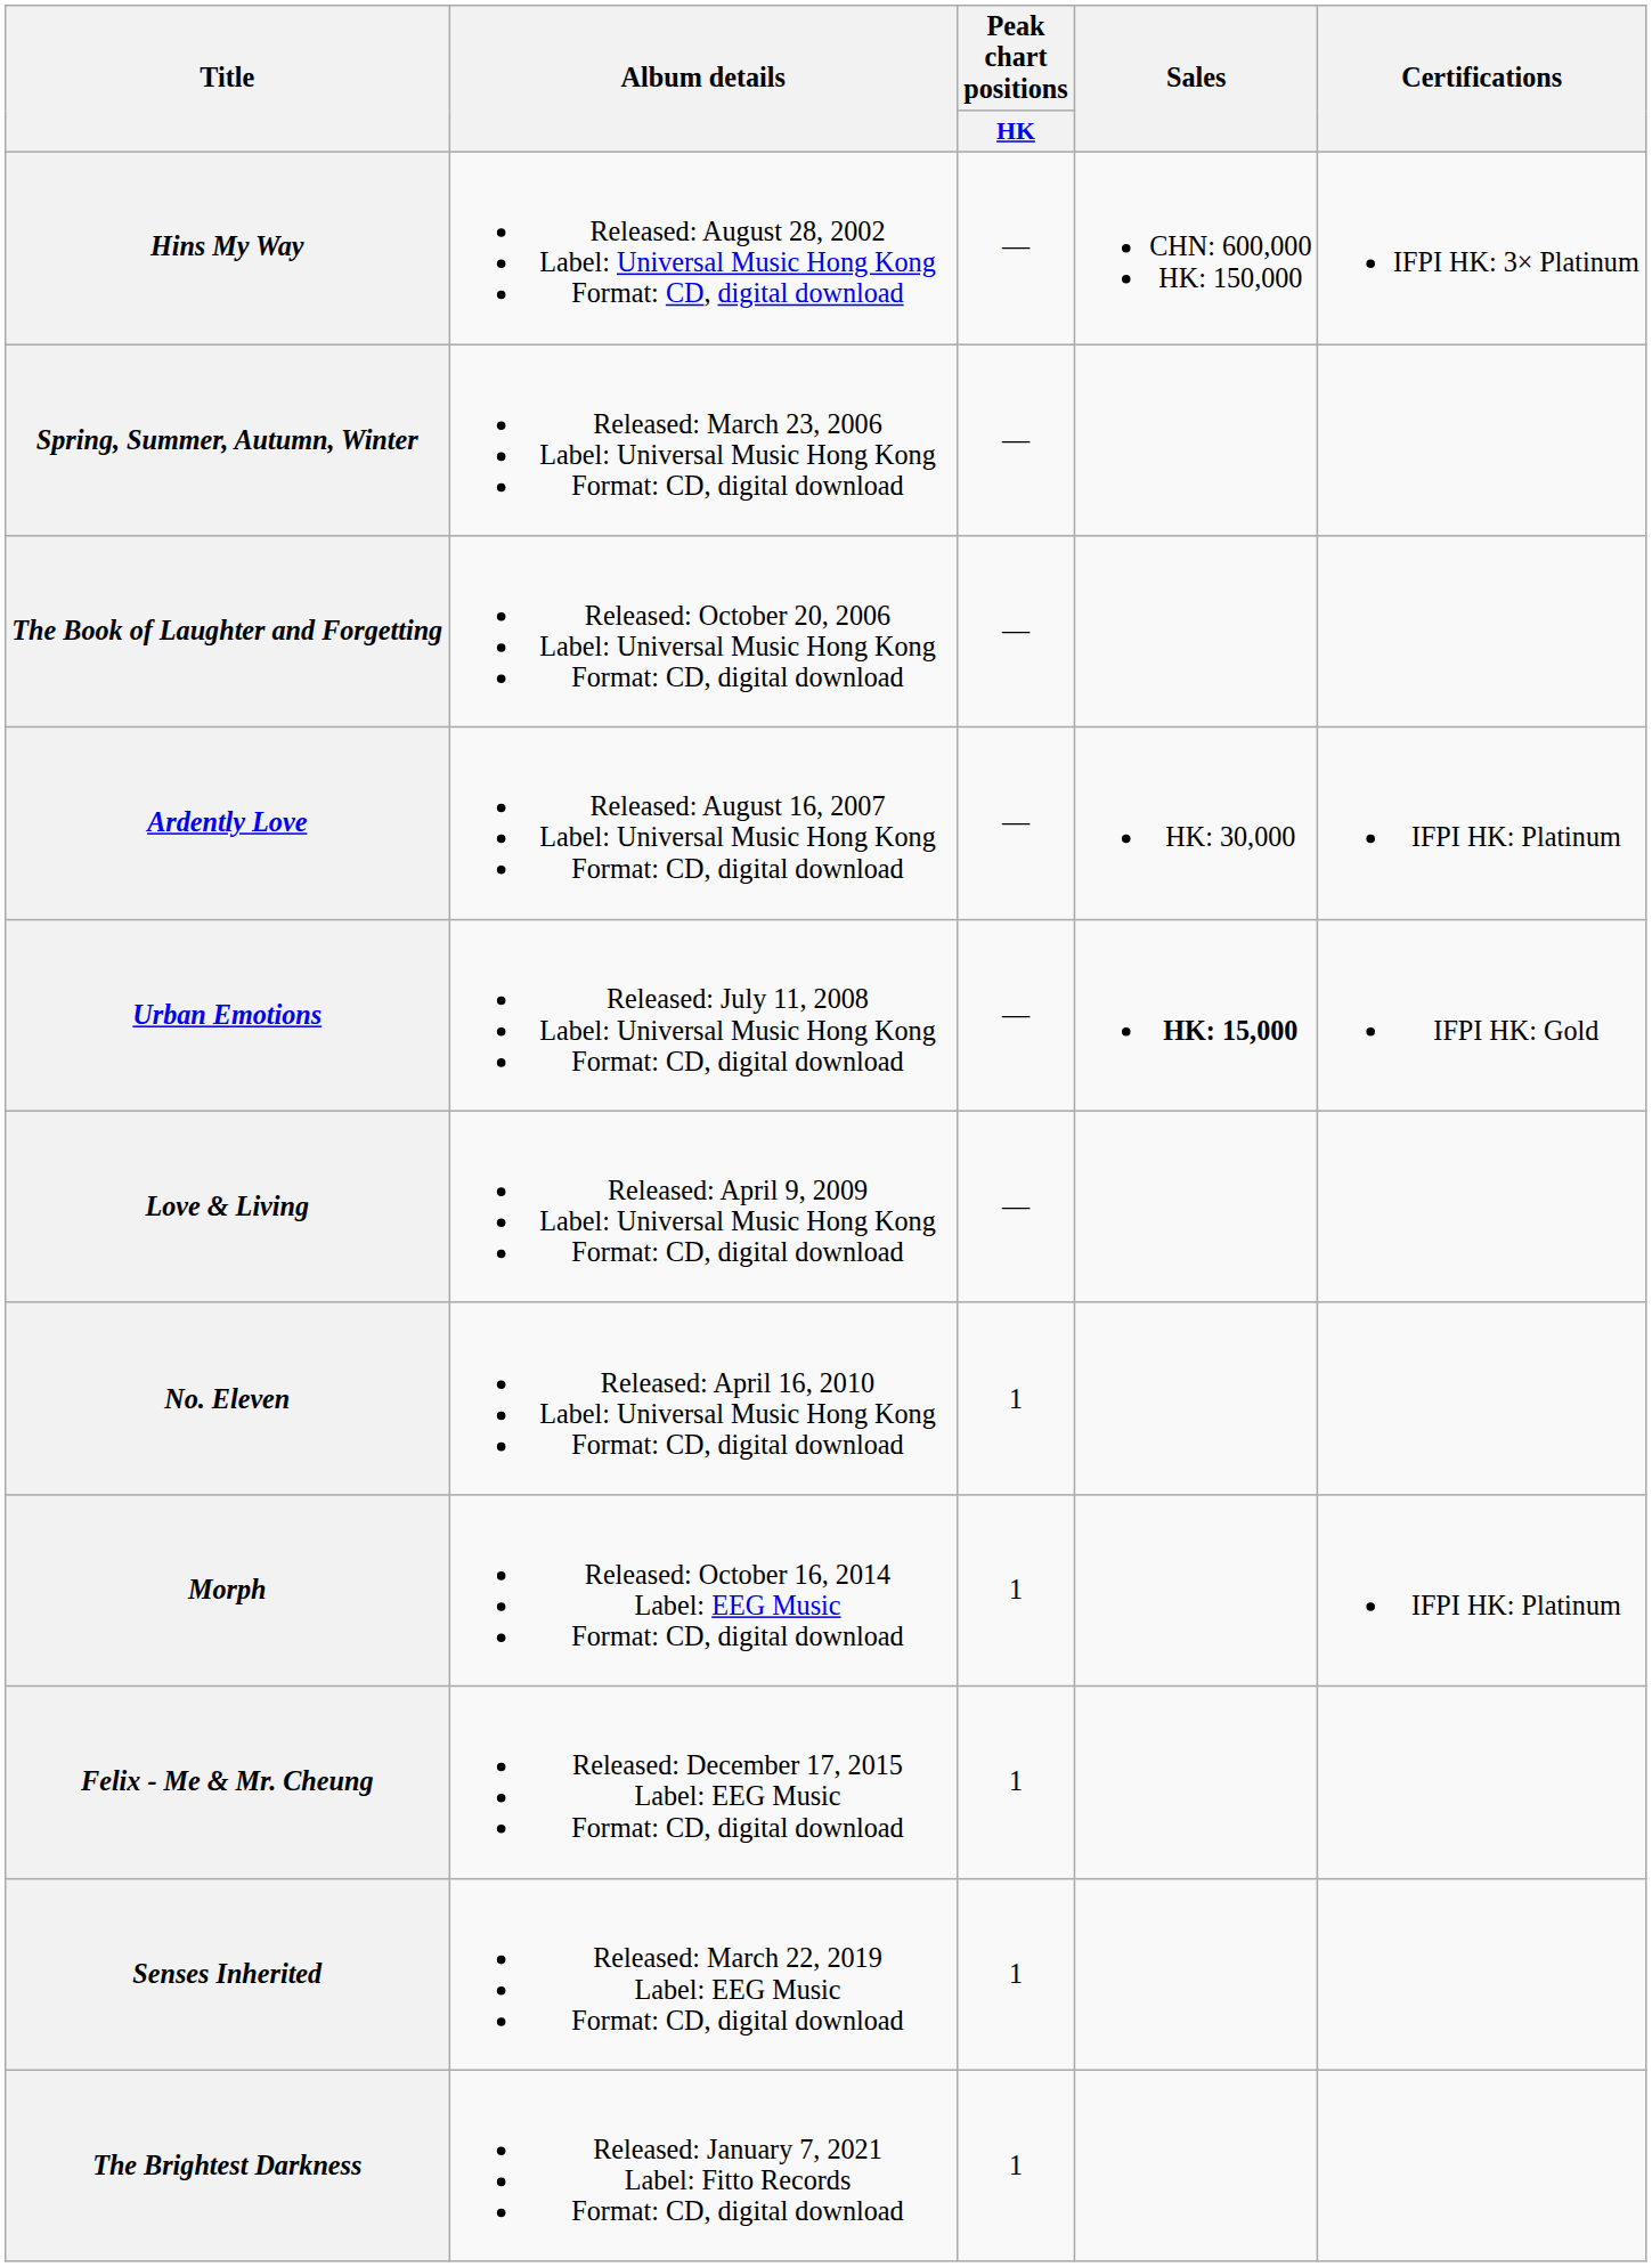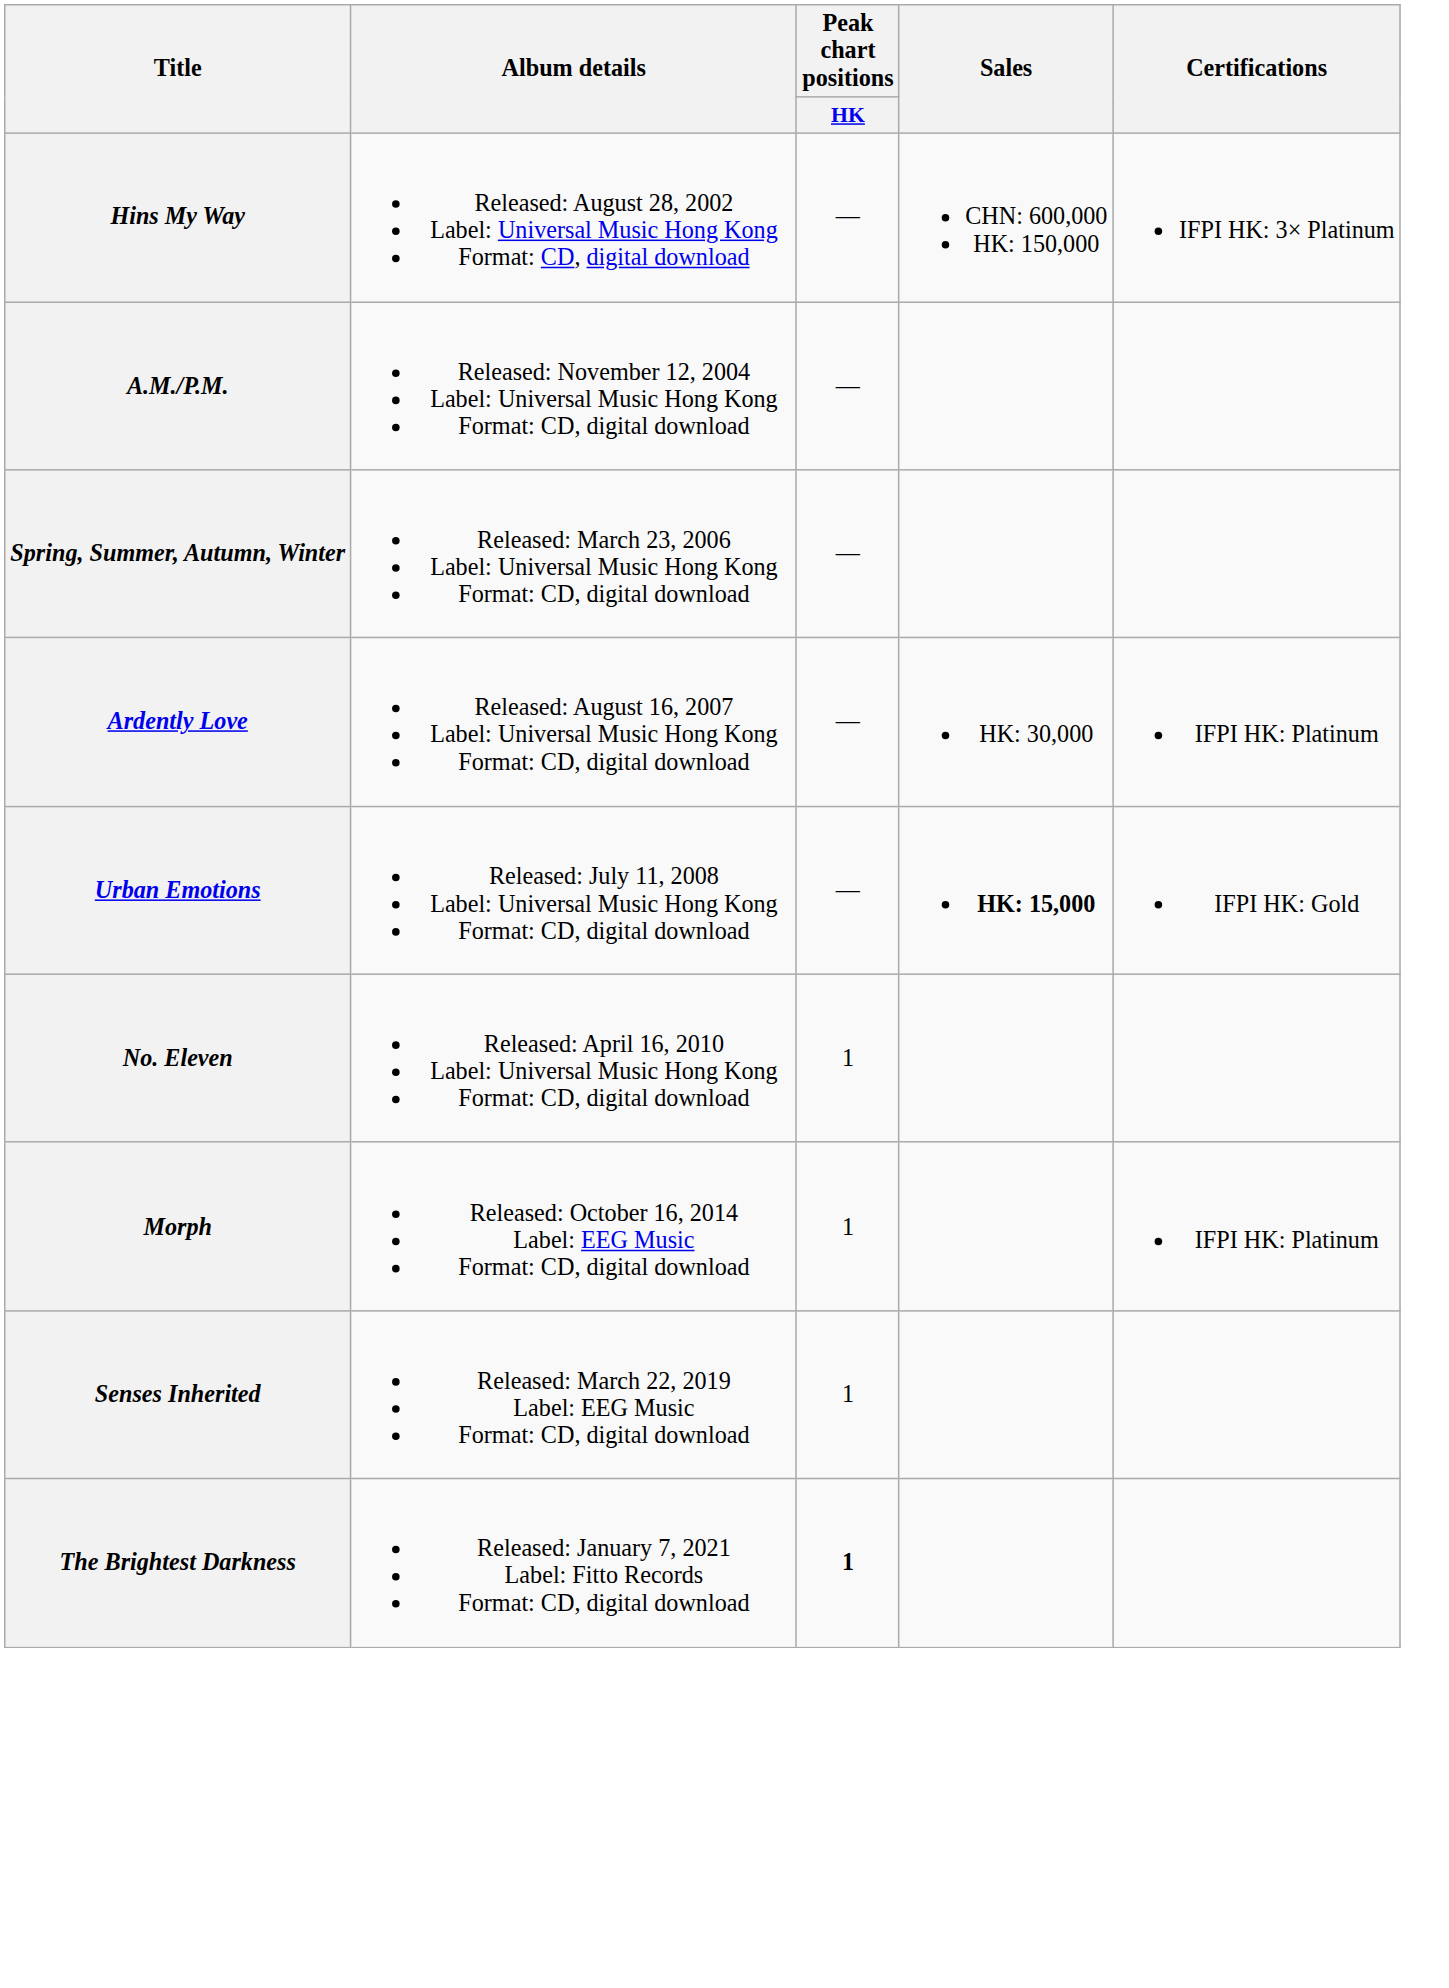 <table class="wikitable plainrowheaders" style="text-align:center;">
 <tr>
 <th rowspan="2" scope="col">Title</th>
 <th rowspan="2" scope="col" style="width:18em;">Album details</th>
 <th>Peak chart positions</th>
 <th rowspan="2">Sales</th>
 <th rowspan="2">Certifications</th>
 </tr>
 <tr>
 <th scope="col" style="width:3em;font-size:90%;"><a href='#'>HK</a><br></th>
 </tr>
 <tr>
 <th scope="row"><em>Hins My Way</em></th>
 <td><br><ul><li>Released: August 28, 2002</li><li>Label: <a href='#'>Universal Music Hong Kong</a></li><li>Format: <a href='#'>CD</a>, <a href='#'>digital download</a></li></ul></td>
 <td>—</td>
 <td><br><ul><li>CHN: 600,000</li><li>HK: 150,000</li></ul></td>
 <td><br><ul><li>IFPI HK: 3× Platinum</li></ul></td>
 </tr>
 <tr>
-<th scope="row"><em>Spring, Summer, Autumn, Winter</em></th>
-<td><br><ul><li>Released: March 23, 2006</li><li>Label: Universal Music Hong Kong</li><li>Format: CD, digital download</li></ul></td>
+<th scope="row"><em>A.M./P.M.</em></th>
+<td><br><ul><li>Released: November 12, 2004</li><li>Label: Universal Music Hong Kong</li><li>Format: CD, digital download</li></ul></td>
 <td>—</td>
 <td></td>
 <td></td>
 </tr>
 <tr>
-<th scope="row"><em>The Book of Laughter and Forgetting</em></th>
-<td><br><ul><li>Released: October 20, 2006</li><li>Label: Universal Music Hong Kong</li><li>Format: CD, digital download</li></ul></td>
+<th scope="row"><em>Spring, Summer, Autumn, Winter</em></th>
+<td><br><ul><li>Released: March 23, 2006</li><li>Label: Universal Music Hong Kong</li><li>Format: CD, digital download</li></ul></td>
 <td>—</td>
 <td></td>
 <td></td>
 </tr>
 <tr>
 <th scope="row"><em><a href='#'>Ardently Love</a></em></th>
 <td><br><ul><li>Released: August 16, 2007</li><li>Label: Universal Music Hong Kong</li><li>Format: CD, digital download</li></ul></td>
 <td>—</td>
 <td><br><ul><li>HK: 30,000</li></ul></td>
 <td><br><ul><li>IFPI HK: Platinum</li></ul></td>
 </tr>
 <tr>
 <th scope="row"><em><a href='#'>Urban Emotions</a></em></th>
 <td><br><ul><li>Released: July 11, 2008</li><li>Label: Universal Music Hong Kong</li><li>Format: CD, digital download</li></ul></td>
 <td>—</td>
 <td><strong><br><ul><li>HK: 15,000</li></ul></strong></td>
 <td><br><ul><li>IFPI HK: Gold</li></ul></td>
 </tr>
 <tr>
-<th scope="row"><em>Love & Living</em></th>
-<td><br><ul><li>Released: April 9, 2009</li><li>Label: Universal Music Hong Kong</li><li>Format: CD, digital download</li></ul></td>
-<td>—</td>
-<td></td>
-<td></td>
-</tr>
-<tr>
 <th scope="row"><em>No. Eleven</em></th>
 <td><br><ul><li>Released: April 16, 2010</li><li>Label: Universal Music Hong Kong</li><li>Format: CD, digital download</li></ul></td>
 <td>1</td>
 <td></td>
 <td></td>
 </tr>
 <tr>
 <th scope="row"><em>Morph</em></th>
 <td><br><ul><li>Released: October 16, 2014</li><li>Label: <a href='#'>EEG Music</a></li><li>Format: CD, digital download</li></ul></td>
 <td>1</td>
 <td></td>
 <td><br><ul><li>IFPI HK: Platinum</li></ul></td>
 </tr>
 <tr>
-<th scope="row"><em>Felix - Me & Mr. Cheung</em></th>
-<td><br><ul><li>Released: December 17, 2015</li><li>Label: EEG Music</li><li>Format: CD, digital download</li></ul></td>
-<td>1</td>
-<td></td>
-<td></td>
-</tr>
-<tr>
 <th scope="row"><em>Senses Inherited</em></th>
 <td><br><ul><li>Released: March 22, 2019</li><li>Label: EEG Music</li><li>Format: CD, digital download</li></ul></td>
 <td>1</td>
 <td></td>
 <td></td>
 </tr>
 <tr>
 <th scope="row"><em>The Brightest Darkness</em></th>
 <td><br><ul><li>Released: January 7, 2021</li><li>Label: Fitto Records</li><li>Format: CD, digital download</li></ul></td>
-<td>1</td>
+<td><strong>1</strong></td>
 <td></td>
 <td></td>
 </tr>
 </table>
